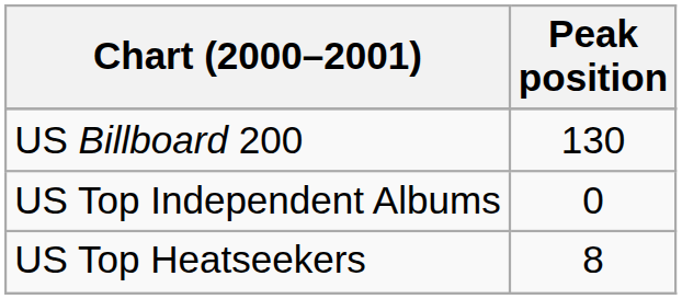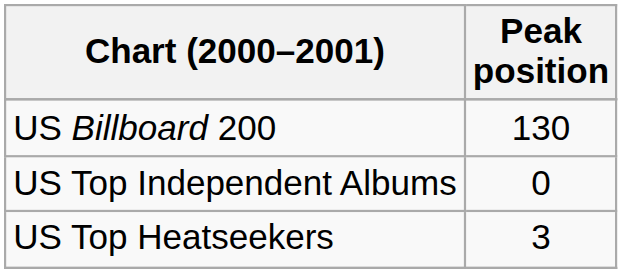 <table class="wikitable sortable">
 <tr>
 <th>Chart (2000–2001)</th>
 <th>Peak<br>position</th>
 </tr>
 <tr>
 </tr>
 <tr>
 </tr>
 <tr>
 <td>US <em>Billboard</em> 200</td>
 <td align="center">130</td>
 </tr>
 <tr>
 <td>US Top Independent Albums</td>
 <td align="center">0</td>
 </tr>
 <tr>
 <td>US Top Heatseekers</td>
-<td align="center">8</td>
+<td align="center">3</td>
 </tr>
 <tr>
 </tr>
 </table>
